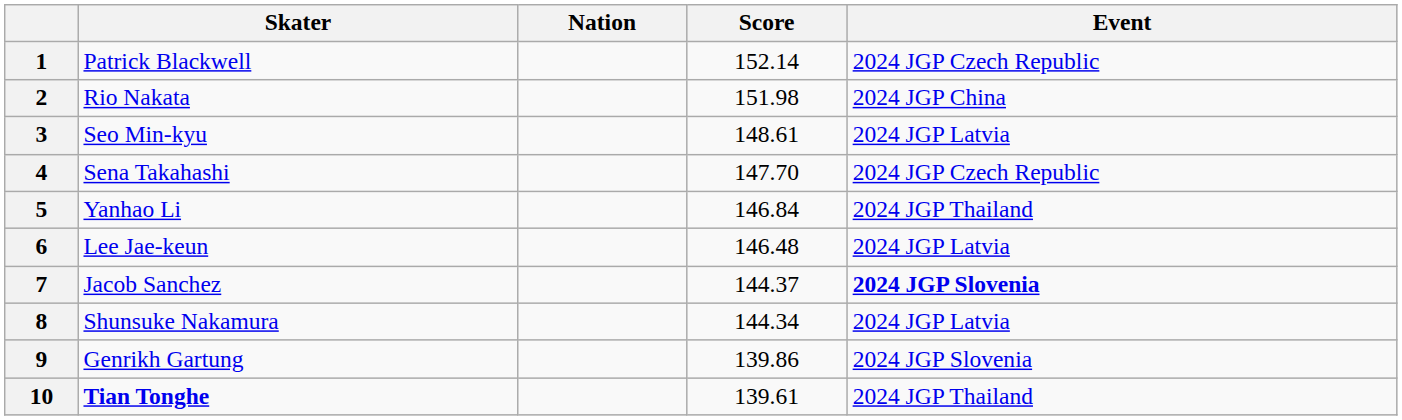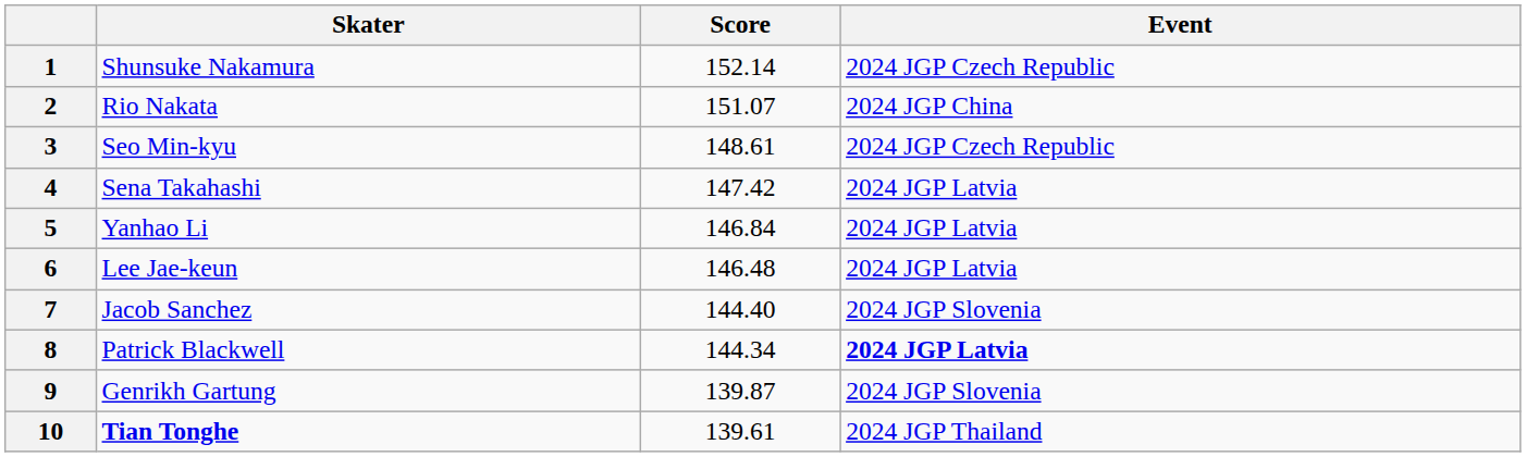 <table class="wikitable sortable" style="text-align:left; width:75%">
 <tr>
 <th scope="col"></th>
 <th scope="col">Skater</th>
-<th scope="col">Nation</th>
 <th scope="col">Score</th>
 <th scope="col">Event</th>
 </tr>
 <tr>
 <th scope="row">1</th>
-<td><a href='#'>Patrick Blackwell</a></td>
-<td></td>
+<td><a href='#'>Shunsuke Nakamura</a></td>
 <td style="text-align:center">152.14</td>
 <td><a href='#'>2024 JGP Czech Republic</a></td>
 </tr>
 <tr>
 <th scope="row">2</th>
 <td><a href='#'>Rio Nakata</a></td>
-<td></td>
-<td style="text-align:center">151.98</td>
+<td style="text-align:center">151.07</td>
 <td><a href='#'>2024 JGP China</a></td>
 </tr>
 <tr>
 <th scope="row">3</th>
 <td><a href='#'>Seo Min-kyu</a></td>
-<td></td>
 <td style="text-align:center">148.61</td>
-<td><a href='#'>2024 JGP Latvia</a></td>
+<td><a href='#'>2024 JGP Czech Republic</a></td>
 </tr>
 <tr>
 <th scope="row">4</th>
 <td><a href='#'>Sena Takahashi</a></td>
-<td></td>
-<td style="text-align:center">147.70</td>
-<td><a href='#'>2024 JGP Czech Republic</a></td>
+<td style="text-align:center">147.42</td>
+<td><a href='#'>2024 JGP Latvia</a></td>
 </tr>
 <tr>
 <th scope="row">5</th>
 <td><a href='#'>Yanhao Li</a></td>
-<td></td>
 <td style="text-align:center">146.84</td>
-<td><a href='#'>2024 JGP Thailand</a></td>
+<td><a href='#'>2024 JGP Latvia</a></td>
 </tr>
 <tr>
 <th scope="row">6</th>
 <td><a href='#'>Lee Jae-keun</a></td>
-<td></td>
 <td style="text-align:center">146.48</td>
 <td><a href='#'>2024 JGP Latvia</a></td>
 </tr>
 <tr>
 <th scope="row">7</th>
 <td><a href='#'>Jacob Sanchez</a></td>
-<td></td>
-<td style="text-align:center">144.37</td>
-<td><strong><a href='#'>2024 JGP Slovenia</a></strong></td>
+<td style="text-align:center">144.40</td>
+<td><a href='#'>2024 JGP Slovenia</a></td>
 </tr>
 <tr>
 <th scope="row">8</th>
-<td><a href='#'>Shunsuke Nakamura</a></td>
-<td></td>
+<td><a href='#'>Patrick Blackwell</a></td>
 <td style="text-align:center">144.34</td>
-<td><a href='#'>2024 JGP Latvia</a></td>
+<td><strong><a href='#'>2024 JGP Latvia</a></strong></td>
 </tr>
 <tr>
 <th scope="row">9</th>
 <td><a href='#'>Genrikh Gartung</a></td>
-<td></td>
-<td style="text-align:center">139.86</td>
+<td style="text-align:center">139.87</td>
 <td><a href='#'>2024 JGP Slovenia</a></td>
 </tr>
 <tr>
 <th scope="row">10</th>
 <td><strong><a href='#'>Tian Tonghe</a></strong></td>
-<td></td>
 <td style="text-align:center">139.61</td>
 <td><a href='#'>2024 JGP Thailand</a></td>
 </tr>
 </table>
